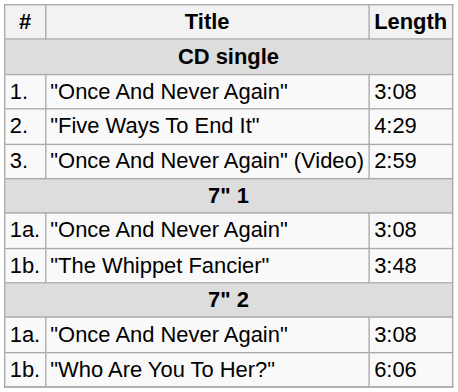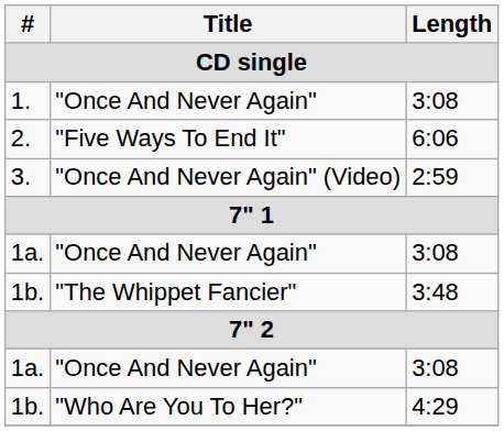 <table class="wikitable">
 <tr>
 <th>#</th>
 <th>Title</th>
 <th>Length</th>
 </tr>
 <tr>
 <td colspan=3 bgcolor="#DDDDDD" align=center><strong>CD single</strong></td>
 </tr>
 <tr>
 <td>1.</td>
 <td>"Once And Never Again"</td>
 <td>3:08</td>
 </tr>
 <tr>
 <td>2.</td>
 <td>"Five Ways To End It"</td>
-<td>4:29</td>
+<td>6:06</td>
 </tr>
 <tr>
 <td>3.</td>
 <td>"Once And Never Again" (Video)</td>
 <td>2:59</td>
 </tr>
 <tr>
 <td colspan=3 bgcolor="#DDDDDD" align=center><strong>7" 1</strong></td>
 </tr>
 <tr>
 <td>1a.</td>
 <td>"Once And Never Again"</td>
 <td>3:08</td>
 </tr>
 <tr>
 <td>1b.</td>
 <td>"The Whippet Fancier"</td>
 <td>3:48</td>
 </tr>
 <tr>
 <td colspan=3 bgcolor="#DDDDDD" align=center><strong>7" 2</strong></td>
 </tr>
 <tr>
 <td>1a.</td>
 <td>"Once And Never Again"</td>
 <td>3:08</td>
 </tr>
 <tr>
 <td>1b.</td>
 <td>"Who Are You To Her?"</td>
-<td>6:06</td>
+<td>4:29</td>
 </tr>
 <tr>
 </tr>
 </table>
